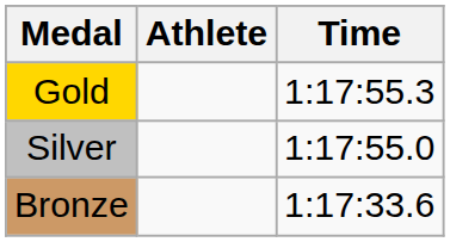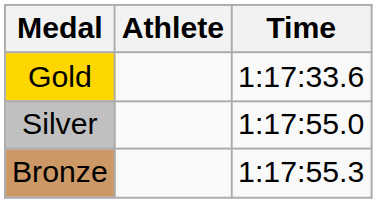 <table class="wikitable">
 <tr>
 <th>Medal</th>
 <th>Athlete</th>
 <th>Time</th>
 </tr>
 <tr>
 <td style="text-align:center;background-color:gold;">Gold</td>
 <td></td>
-<td>1:17:55.3</td>
+<td>1:17:33.6</td>
 </tr>
 <tr>
 <td style="text-align:center;background-color:silver;">Silver</td>
 <td></td>
 <td>1:17:55.0</td>
 </tr>
 <tr>
 <td style="text-align:center;background-color:#CC9966;">Bronze</td>
 <td></td>
-<td>1:17:33.6</td>
+<td>1:17:55.3</td>
 </tr>
 </table>
